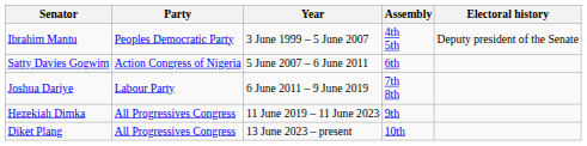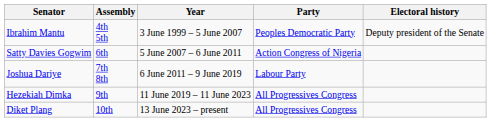 <table class="wikitable">
 <tr>
 <th>Senator</th>
+<th>Assembly</th>
+<th>Year</th>
 <th>Party</th>
-<th>Year</th>
-<th>Assembly</th>
 <th>Electoral history</th>
 </tr>
 <tr>
 <td><a href='#'>Ibrahim Mantu</a></td>
+<td><a href='#'>4th</a><br><a href='#'>5th</a></td>
+<td>3 June 1999 – 5 June 2007</td>
 <td><a href='#'>Peoples Democratic Party</a></td>
-<td>3 June 1999 – 5 June 2007</td>
-<td><a href='#'>4th</a><br><a href='#'>5th</a></td>
 <td>Deputy president of the Senate</td>
 </tr>
 <tr>
 <td><a href='#'>Satty Davies Gogwim</a></td>
+<td><a href='#'>6th</a></td>
+<td>5 June 2007 – 6 June 2011</td>
 <td><a href='#'>Action Congress of Nigeria</a></td>
-<td>5 June 2007 – 6 June 2011</td>
-<td><a href='#'>6th</a></td>
 <td></td>
 </tr>
 <tr>
 <td><a href='#'>Joshua Dariye</a></td>
+<td><a href='#'>7th</a><br><a href='#'>8th</a></td>
+<td>6 June 2011 – 9 June 2019</td>
 <td><a href='#'>Labour Party</a></td>
-<td>6 June 2011 – 9 June 2019</td>
-<td><a href='#'>7th</a><br><a href='#'>8th</a></td>
 <td></td>
 </tr>
 <tr>
 <td><a href='#'>Hezekiah Dimka</a></td>
+<td><a href='#'>9th</a></td>
+<td>11 June 2019 – 11 June 2023</td>
 <td><a href='#'>All Progressives Congress</a></td>
-<td>11 June 2019 – 11 June 2023</td>
-<td><a href='#'>9th</a></td>
 <td></td>
 </tr>
 <tr>
 <td><a href='#'>Diket Plang</a></td>
+<td><a href='#'>10th</a></td>
+<td>13 June 2023 – present</td>
 <td><a href='#'>All Progressives Congress</a></td>
-<td>13 June 2023 – present</td>
-<td><a href='#'>10th</a></td>
 <td></td>
 </tr>
 </table>
